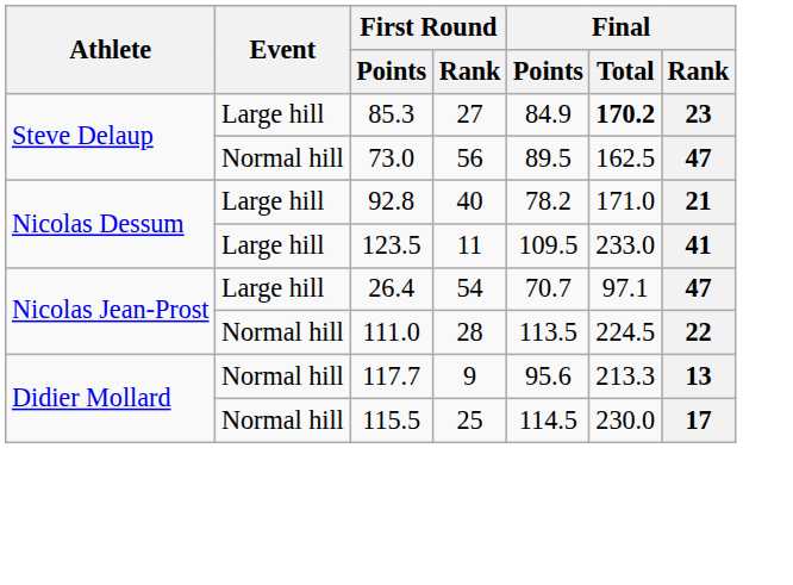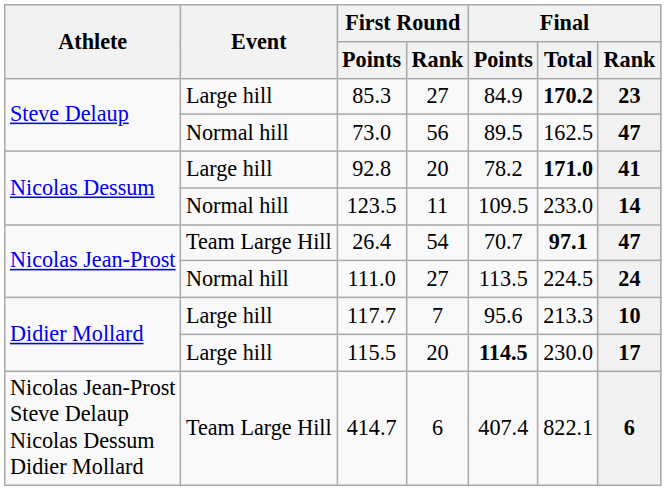 <table class="wikitable" style="font-size:90%">
 <tr>
 <th rowspan="2">Athlete</th>
 <th rowspan="2">Event</th>
 <th colspan="2">First Round</th>
 <th colspan="3">Final</th>
 </tr>
 <tr>
 <th>Points</th>
 <th>Rank</th>
 <th>Points</th>
 <th>Total</th>
 <th>Rank</th>
 </tr>
 <tr>
 <td rowspan=2><a href='#'>Steve Delaup</a></td>
 <td>Large hill</td>
 <td align="center">85.3</td>
 <td align="center">27</td>
 <td align="center">84.9</td>
 <td align="center"><strong>170.2</strong></td>
 <th align="center">23</th>
 </tr>
 <tr>
 <td>Normal hill</td>
 <td align="center">73.0</td>
 <td align="center">56</td>
 <td align="center">89.5</td>
 <td align="center">162.5</td>
 <th align="center">47</th>
 </tr>
 <tr>
 <td rowspan=2><a href='#'>Nicolas Dessum</a></td>
 <td>Large hill</td>
 <td align="center">92.8</td>
-<td align="center">40</td>
+<td align="center">20</td>
 <td align="center">78.2</td>
-<td align="center">171.0</td>
-<th align="center">21</th>
+<td align="center"><strong>171.0</strong></td>
+<th align="center">41</th>
 </tr>
 <tr>
-<td>Large hill</td>
+<td>Normal hill</td>
 <td align="center">123.5</td>
 <td align="center">11</td>
 <td align="center">109.5</td>
 <td align="center">233.0</td>
-<th align="center">41</th>
+<th align="center">14</th>
 </tr>
 <tr>
 <td rowspan=2><a href='#'>Nicolas Jean-Prost</a></td>
-<td>Large hill</td>
+<td>Team Large Hill</td>
 <td align="center">26.4</td>
 <td align="center">54</td>
 <td align="center">70.7</td>
-<td align="center">97.1</td>
+<td align="center"><strong>97.1</strong></td>
 <th align="center">47</th>
 </tr>
 <tr>
 <td>Normal hill</td>
 <td align="center">111.0</td>
-<td align="center">28</td>
+<td align="center">27</td>
 <td align="center">113.5</td>
 <td align="center">224.5</td>
-<th align="center">22</th>
+<th align="center">24</th>
 </tr>
 <tr>
 <td rowspan=2><a href='#'>Didier Mollard</a></td>
-<td>Normal hill</td>
+<td>Large hill</td>
 <td align="center">117.7</td>
-<td align="center">9</td>
+<td align="center">7</td>
 <td align="center">95.6</td>
 <td align="center">213.3</td>
-<th align="center">13</th>
+<th align="center">10</th>
 </tr>
 <tr>
-<td>Normal hill</td>
+<td>Large hill</td>
 <td align="center">115.5</td>
-<td align="center">25</td>
-<td align="center">114.5</td>
+<td align="center">20</td>
+<td align="center"><strong>114.5</strong></td>
 <td align="center">230.0</td>
 <th align="center">17</th>
 </tr>
+<tr>
+<td>Nicolas Jean-Prost<br>Steve Delaup<br>Nicolas Dessum<br>Didier Mollard</td>
+<td>Team Large Hill</td>
+<td align="center">414.7</td>
+<td align="center">6</td>
+<td align="center">407.4</td>
+<td align="center">822.1</td>
+<th align="center">6</th>
+</tr>
 </table>
